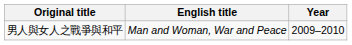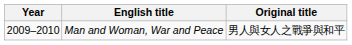 <table class="wikitable sortable">
 <tr>
+<th>Year</th>
+<th>English title</th>
 <th>Original title</th>
-<th>English title</th>
-<th>Year</th>
 </tr>
 <tr>
+<td>2009–2010</td>
+<td><em>Man and Woman, War and Peace</em></td>
 <td>男人與女人之戰爭與和平</td>
-<td><em>Man and Woman, War and Peace</em></td>
-<td>2009–2010</td>
 </tr>
 </table>
